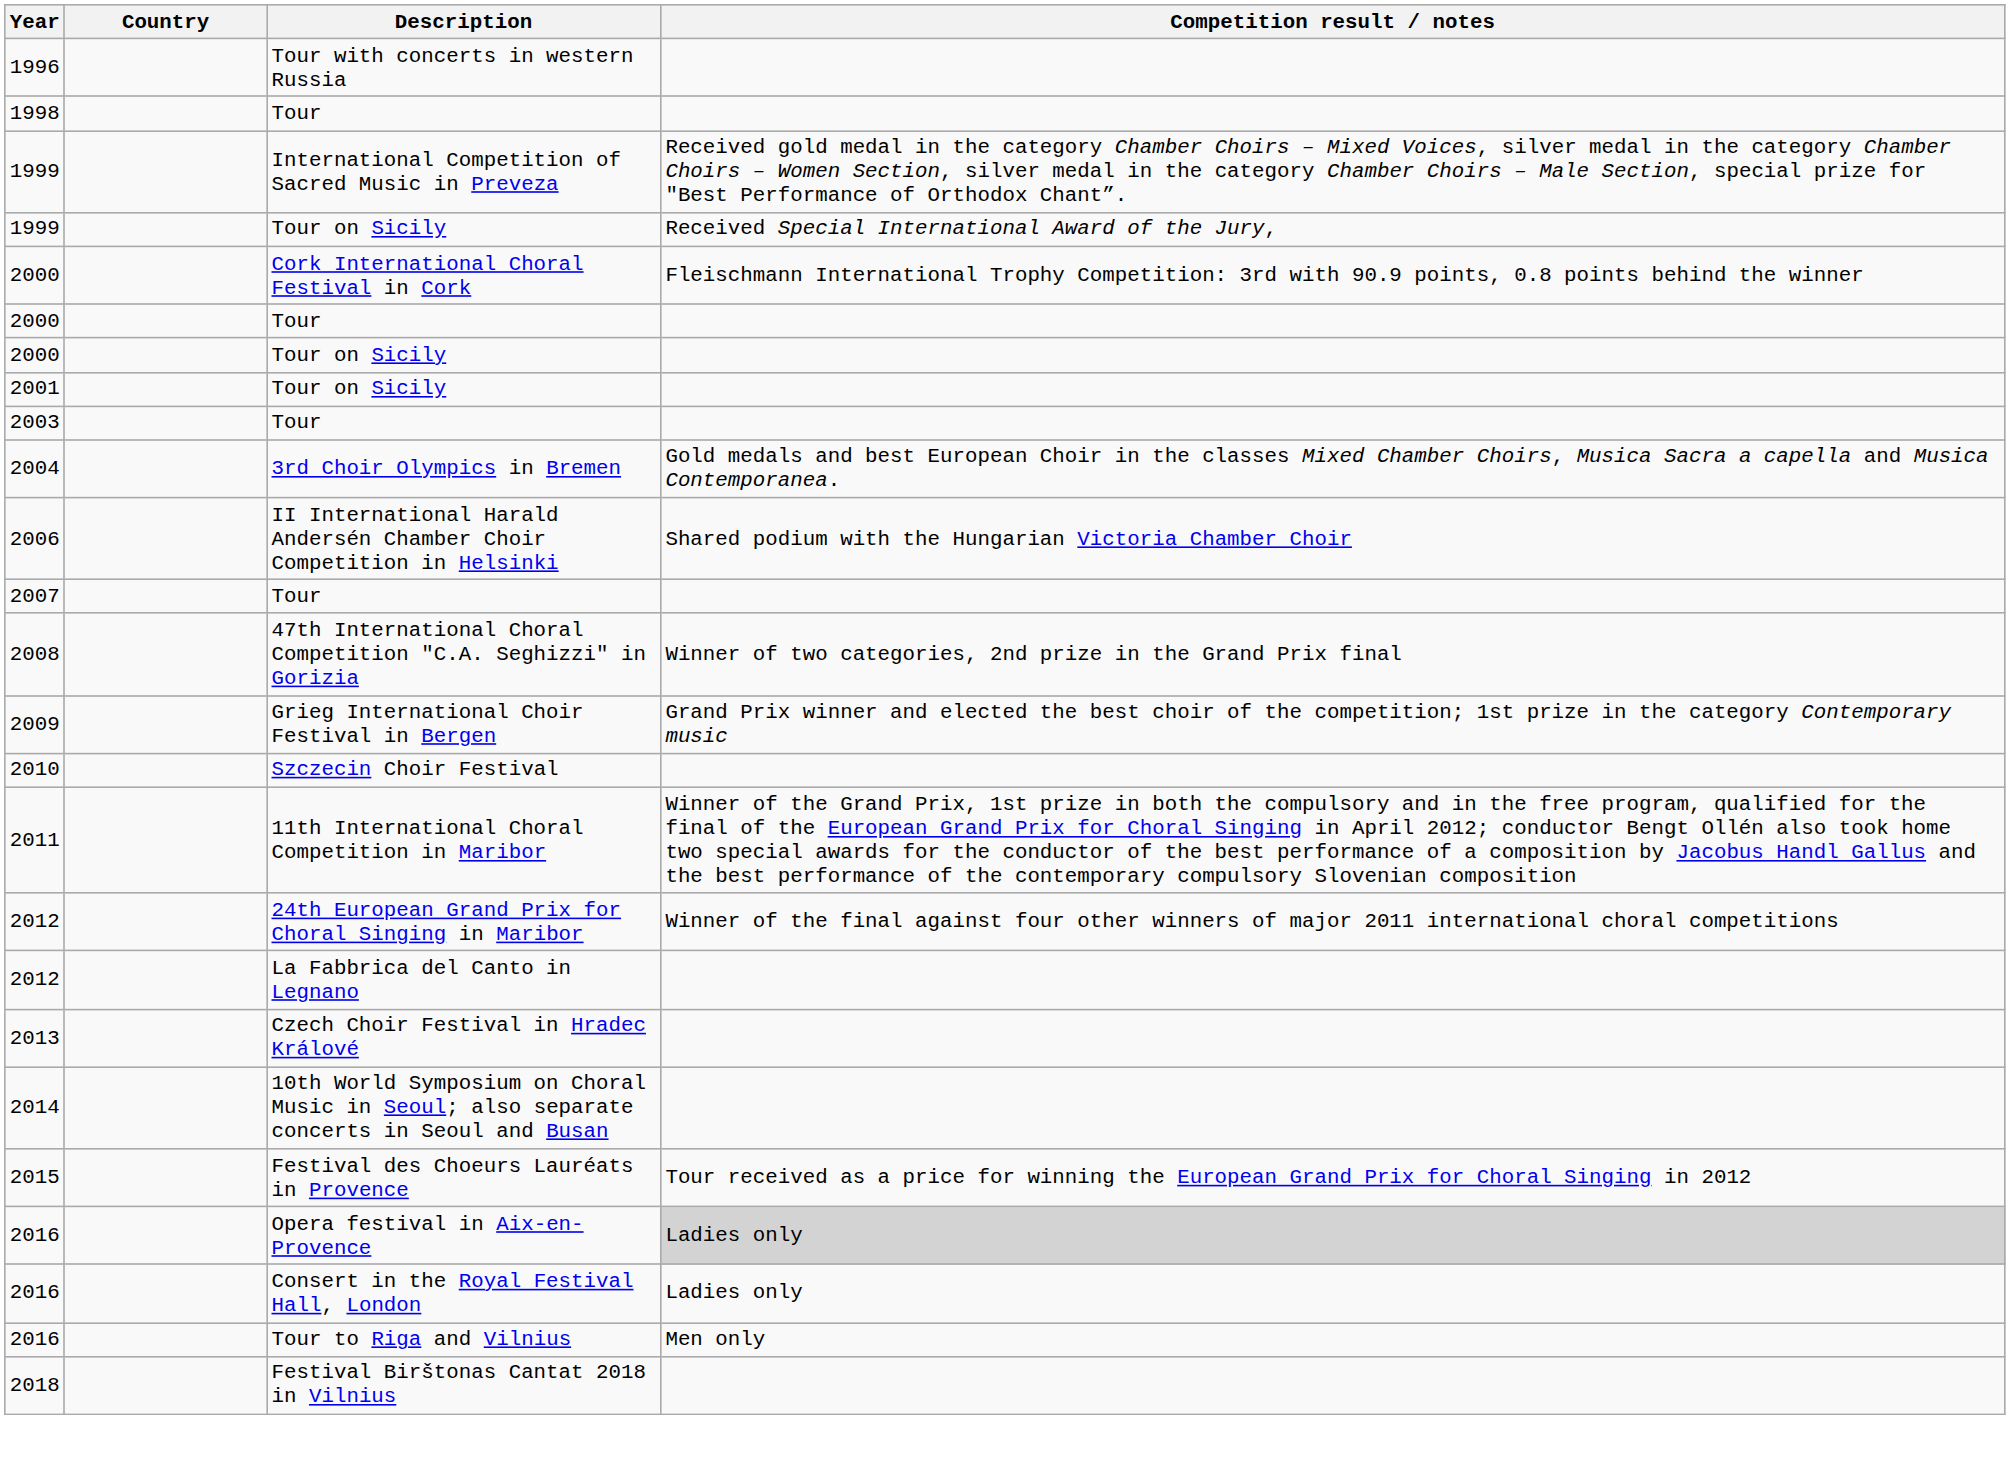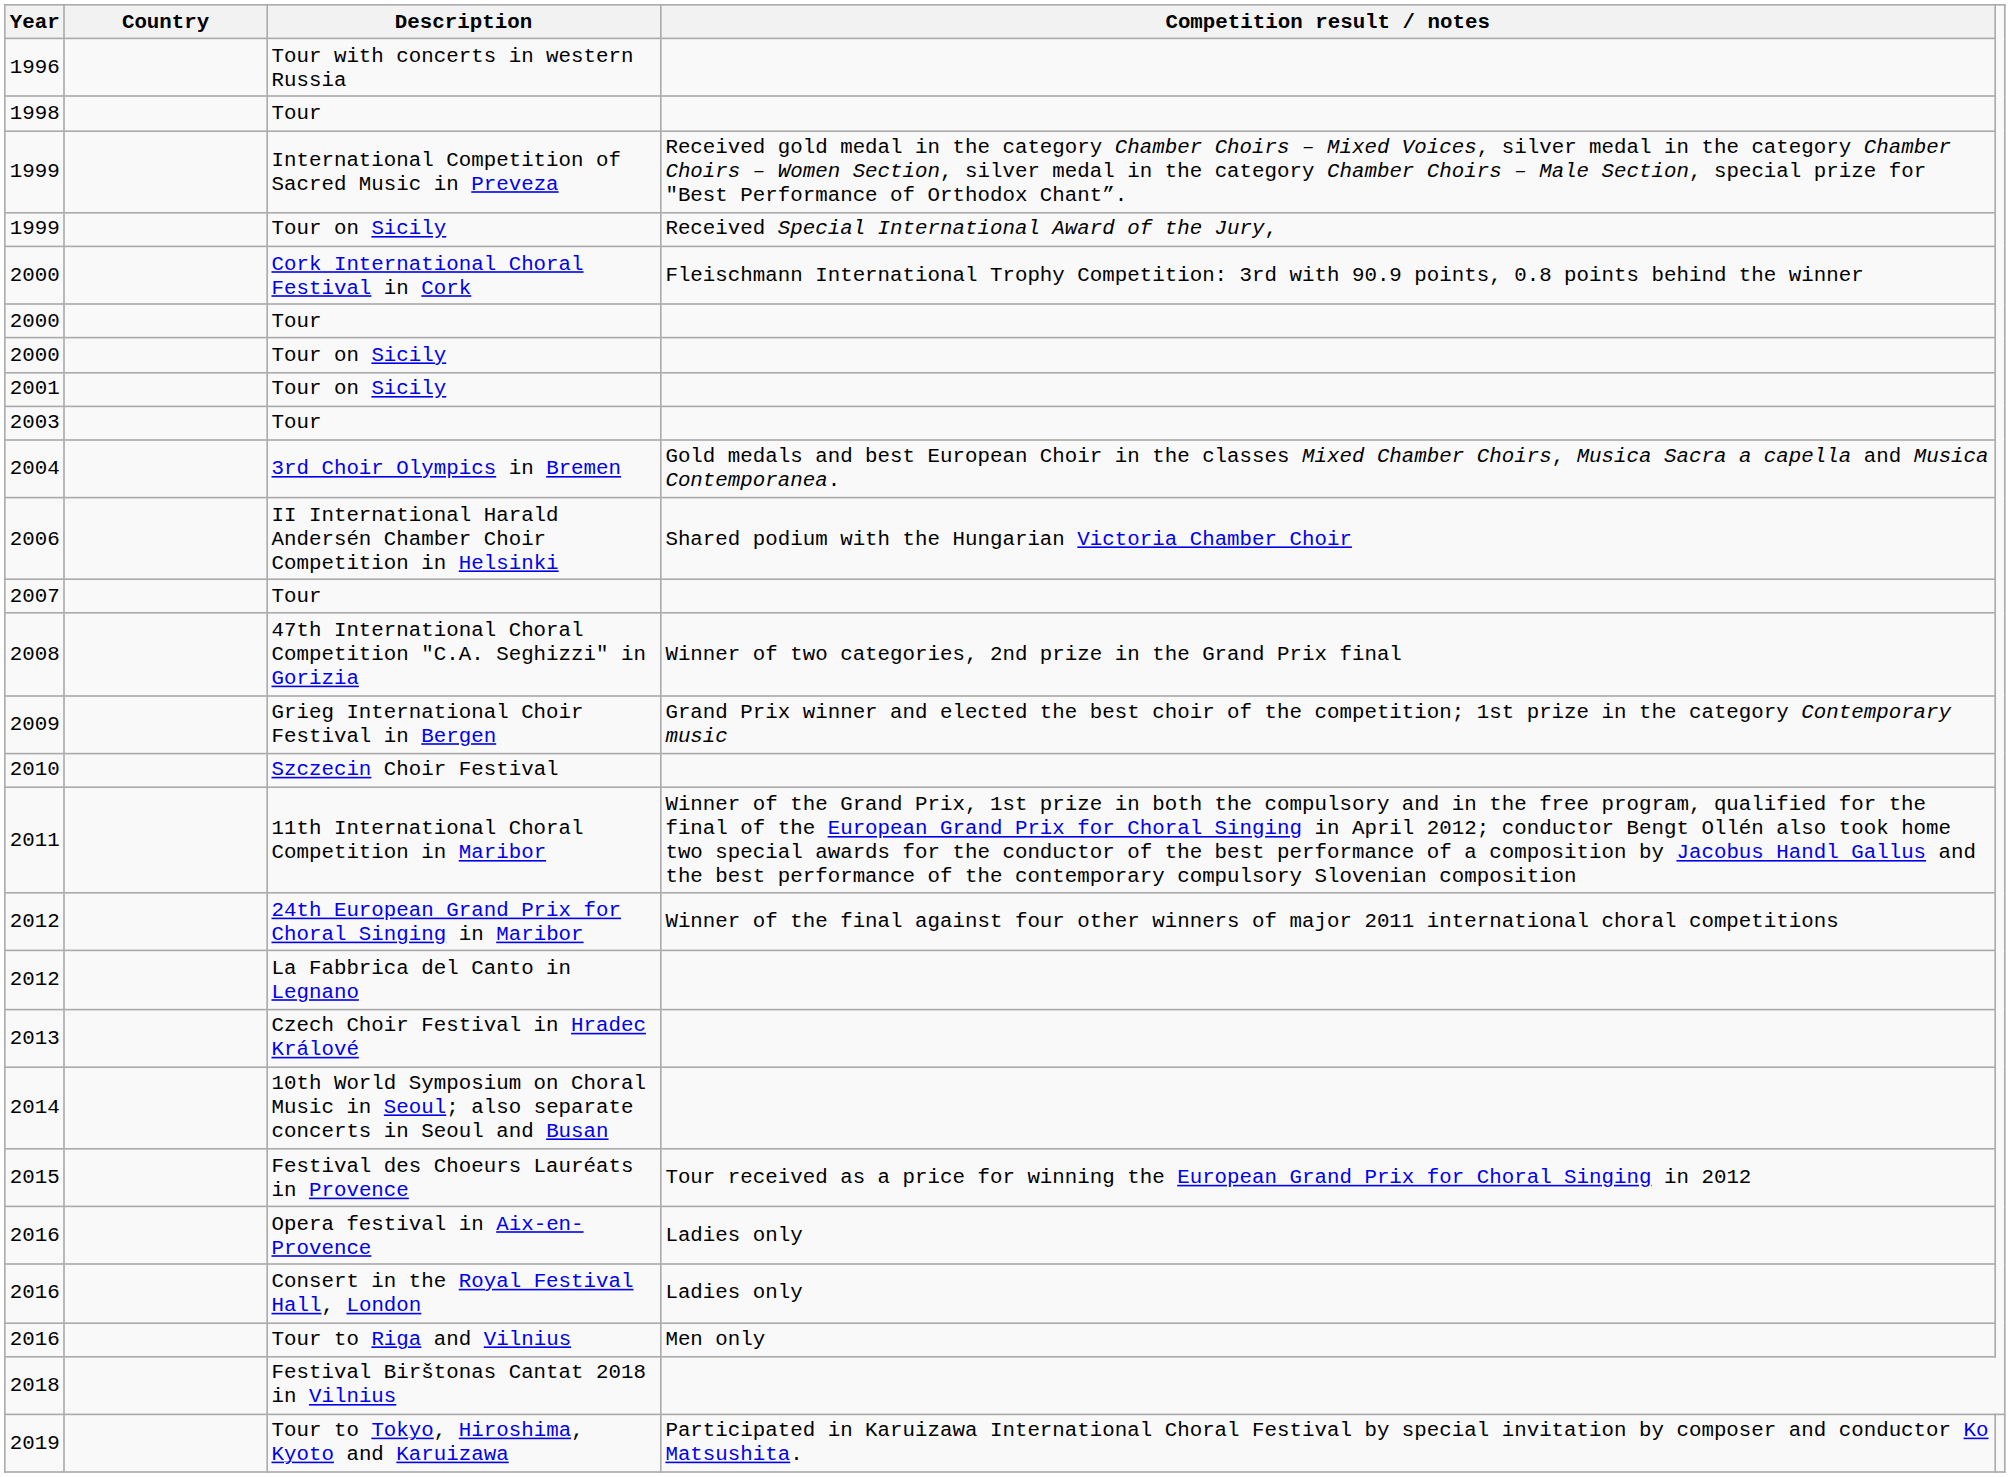 <table class="wikitable sortable"  style="text-align: left">
 <tr>
 <th>Year</th>
 <th scope="col" style="width:120px;">Country</th>
 <th scope="col" style="width:240px;">Description</th>
 <th>Competition result / notes</th>
 </tr>
 <tr>
 <td>1996</td>
 <td></td>
 <td>Tour with concerts in western Russia</td>
 <td></td>
 </tr>
 <tr>
 <td>1998</td>
 <td></td>
 <td>Tour</td>
 <td></td>
 </tr>
 <tr>
 <td>1999</td>
 <td></td>
 <td>International Competition of Sacred Music in <a href='#'>Preveza</a></td>
 <td>Received gold medal in the category <em>Chamber Choirs – Mixed Voices</em>, silver medal in the category <em>Chamber Choirs – Women Section</em>, silver medal in the category <em>Chamber Choirs – Male Section</em>, special prize for "Best Performance of Orthodox Chant”.</td>
 </tr>
 <tr>
 <td>1999</td>
 <td></td>
 <td>Tour on <a href='#'>Sicily</a></td>
 <td>Received <em>Special International Award of the Jury</em>,</td>
 </tr>
 <tr>
 <td>2000</td>
 <td></td>
 <td><a href='#'>Cork International Choral Festival</a> in <a href='#'>Cork</a></td>
 <td>Fleischmann International Trophy Competition: 3rd with 90.9 points, 0.8 points behind the winner</td>
 </tr>
 <tr>
 <td>2000</td>
 <td></td>
 <td>Tour</td>
 <td></td>
 </tr>
 <tr>
 <td>2000</td>
 <td></td>
 <td>Tour on <a href='#'>Sicily</a></td>
 <td></td>
 </tr>
 <tr>
 <td>2001</td>
 <td></td>
 <td>Tour on <a href='#'>Sicily</a></td>
 <td></td>
 </tr>
 <tr>
 <td>2003</td>
 <td></td>
 <td>Tour</td>
 <td></td>
 </tr>
 <tr>
 <td>2004</td>
 <td></td>
 <td><a href='#'>3rd Choir Olympics</a> in <a href='#'>Bremen</a></td>
 <td>Gold medals and best European Choir in the classes <em>Mixed Chamber Choirs</em>, <em>Musica Sacra a capella</em> and <em>Musica Contemporanea</em>.</td>
 </tr>
 <tr>
 <td>2006</td>
 <td></td>
 <td>II International Harald Andersén Chamber Choir Competition in <a href='#'>Helsinki</a></td>
 <td>Shared podium with the Hungarian <a href='#'>Victoria Chamber Choir</a></td>
 </tr>
 <tr>
 <td>2007</td>
 <td></td>
 <td>Tour</td>
 <td></td>
 </tr>
 <tr>
 <td>2008</td>
 <td></td>
 <td>47th International Choral Competition "C.A. Seghizzi" in <a href='#'>Gorizia</a></td>
 <td>Winner of two categories, 2nd prize in the Grand Prix final</td>
 </tr>
 <tr>
 <td>2009</td>
 <td></td>
 <td>Grieg International Choir Festival in <a href='#'>Bergen</a></td>
 <td>Grand Prix winner and elected the best choir of the competition; 1st prize in the category <em>Contemporary music</em></td>
 </tr>
 <tr>
 <td>2010</td>
 <td></td>
 <td><a href='#'>Szczecin</a> Choir Festival</td>
 <td></td>
 </tr>
 <tr>
 <td>2011</td>
 <td></td>
 <td>11th International Choral Competition in <a href='#'>Maribor</a></td>
 <td>Winner of the Grand Prix, 1st prize in both the compulsory and in the free program, qualified for the final of the <a href='#'>European Grand Prix for Choral Singing</a> in April 2012; conductor Bengt Ollén also took home two special awards for the conductor of the best performance of a composition by <a href='#'>Jacobus Handl Gallus</a> and the best performance of the contemporary compulsory Slovenian composition</td>
 </tr>
 <tr>
 <td>2012</td>
 <td></td>
 <td><a href='#'>24th European Grand Prix for Choral Singing</a> in <a href='#'>Maribor</a></td>
 <td>Winner of the final against four other winners of major 2011 international choral competitions</td>
 </tr>
 <tr>
 <td>2012</td>
 <td></td>
 <td>La Fabbrica del Canto in <a href='#'>Legnano</a></td>
 <td></td>
 </tr>
 <tr>
 <td>2013</td>
 <td></td>
 <td>Czech Choir Festival in <a href='#'>Hradec Králové</a></td>
 <td></td>
 </tr>
 <tr>
 <td>2014</td>
 <td></td>
 <td>10th World Symposium on Choral Music in <a href='#'>Seoul</a>; also separate concerts in Seoul and <a href='#'>Busan</a></td>
 <td></td>
 </tr>
 <tr>
 <td>2015</td>
 <td></td>
 <td>Festival des Choeurs Lauréats in <a href='#'>Provence</a></td>
 <td>Tour received as a price for winning the <a href='#'>European Grand Prix for Choral Singing</a> in 2012</td>
 </tr>
 <tr>
 <td>2016</td>
 <td></td>
 <td>Opera festival in <a href='#'>Aix-en-Provence</a></td>
-<td style="background: lightgrey;">Ladies only</td>
+<td>Ladies only</td>
 </tr>
 <tr>
 <td>2016</td>
 <td></td>
 <td>Consert in the <a href='#'>Royal Festival Hall</a>, <a href='#'>London</a></td>
 <td>Ladies only</td>
 </tr>
 <tr>
 <td>2016</td>
 <td><br></td>
 <td>Tour to <a href='#'>Riga</a> and <a href='#'>Vilnius</a></td>
 <td>Men only</td>
 </tr>
 <tr>
 <td>2018</td>
 <td></td>
 <td>Festival Birštonas Cantat 2018 in <a href='#'>Vilnius</a></td>
 </tr>
+<tr>
+<td>2019</td>
+<td></td>
+<td>Tour to <a href='#'>Tokyo</a>, <a href='#'>Hiroshima</a>, <a href='#'>Kyoto</a> and <a href='#'>Karuizawa</a></td>
+<td>Participated in Karuizawa International Choral Festival by special invitation by composer and conductor <a href='#'>Ko Matsushita</a>.</td>
+<td></td>
+</tr>
 </table>
